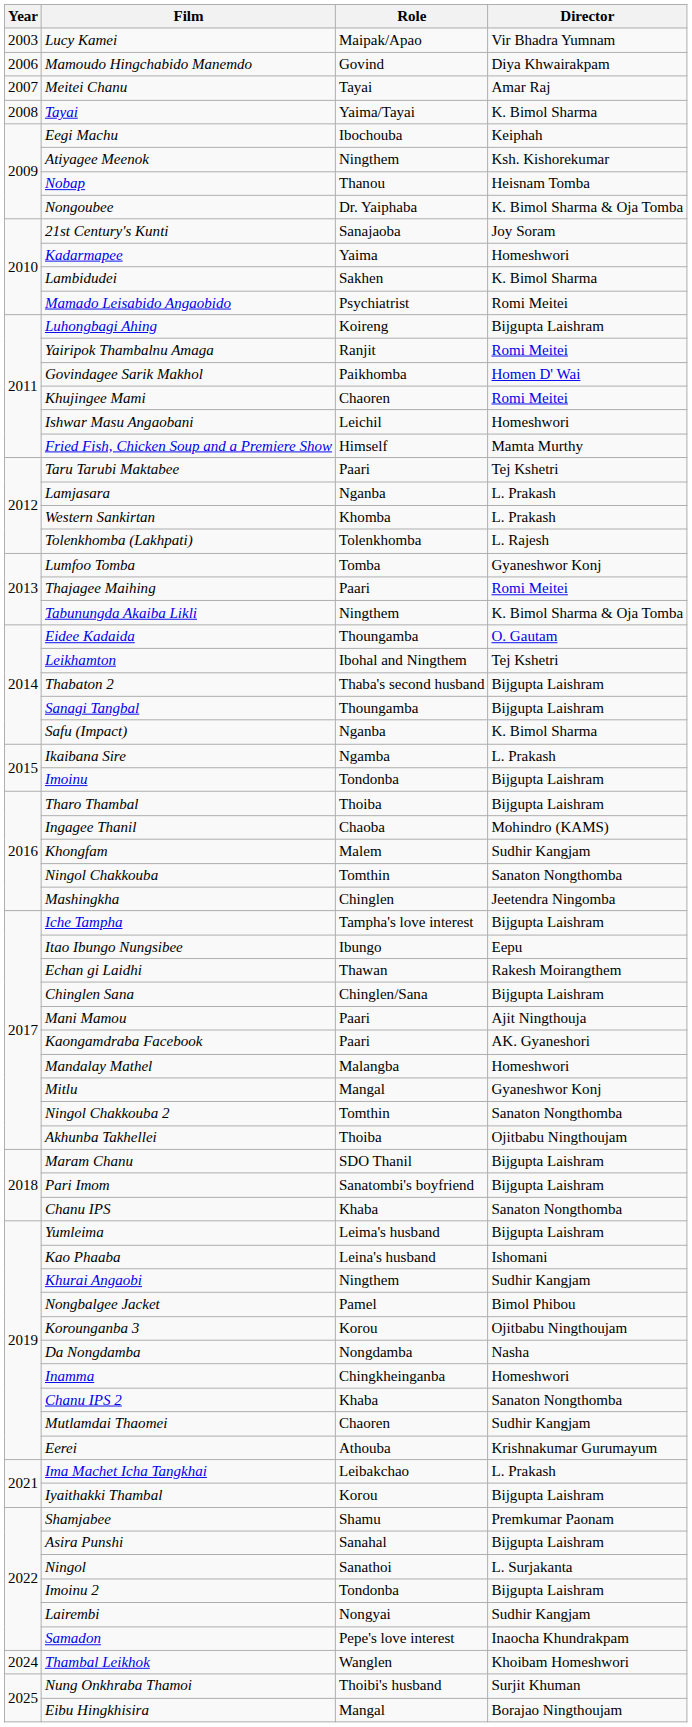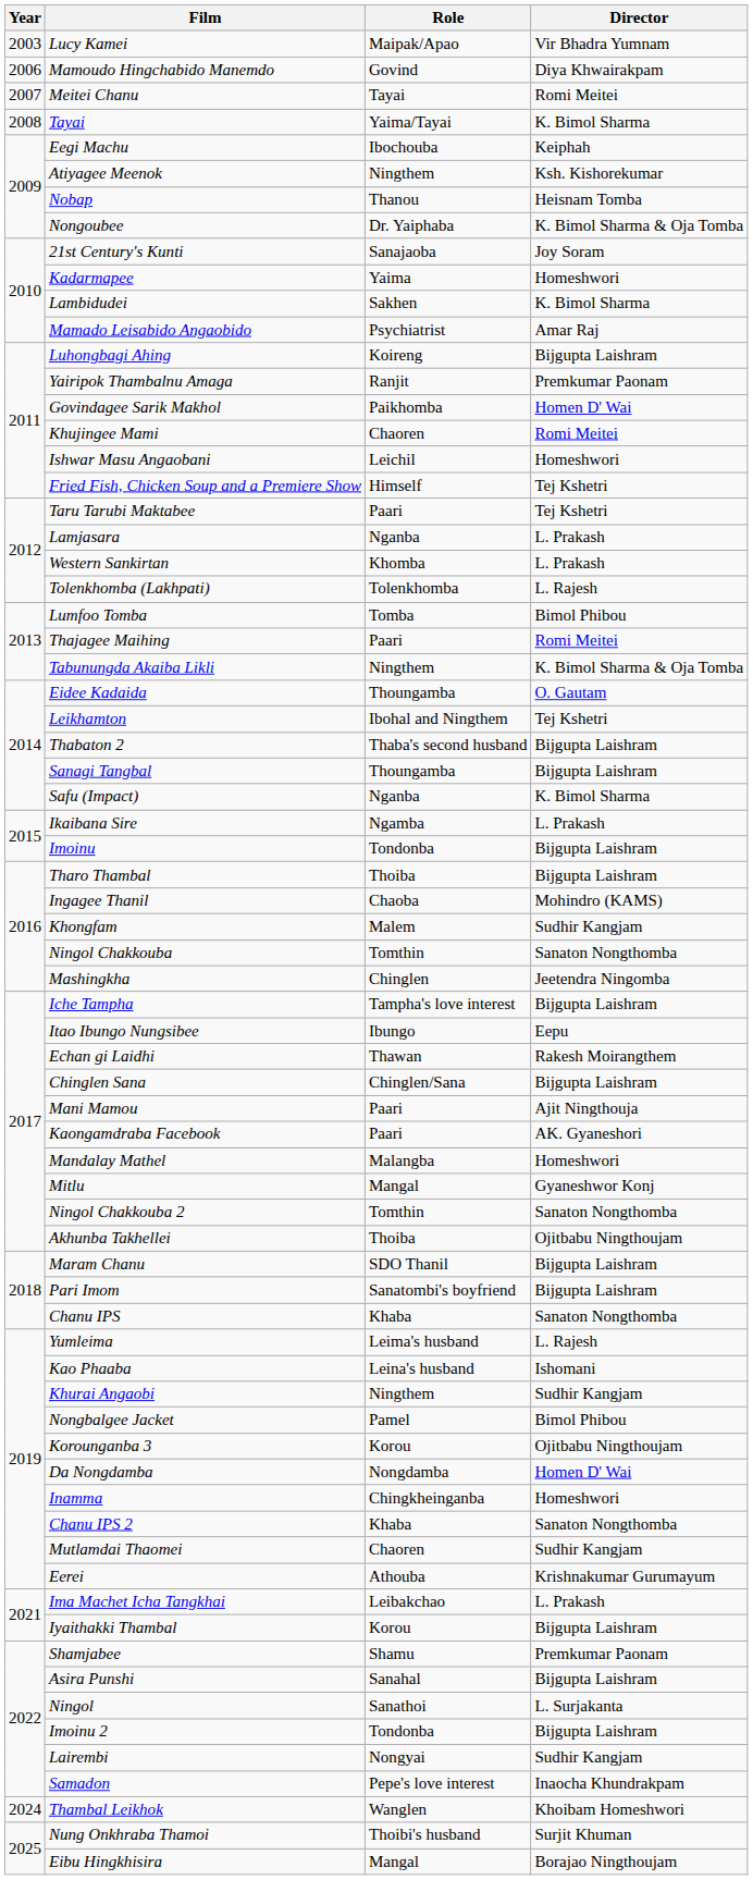 <table class="wikitable">
 <tr>
 <th>Year</th>
 <th>Film</th>
 <th>Role</th>
 <th>Director</th>
 </tr>
 <tr>
 <td>2003</td>
 <td><em>Lucy Kamei</em></td>
 <td>Maipak/Apao</td>
 <td>Vir Bhadra Yumnam</td>
 </tr>
 <tr>
 <td>2006</td>
 <td><em>Mamoudo Hingchabido Manemdo</em></td>
 <td>Govind</td>
 <td>Diya Khwairakpam</td>
 </tr>
 <tr>
 <td>2007</td>
 <td><em>Meitei Chanu</em></td>
 <td>Tayai</td>
-<td>Amar Raj</td>
+<td>Romi Meitei</td>
 </tr>
 <tr>
 <td>2008</td>
 <td><em><a href='#'>Tayai</a></em></td>
 <td>Yaima/Tayai</td>
 <td>K. Bimol Sharma</td>
 </tr>
 <tr>
 <td rowspan="4">2009</td>
 <td><em>Eegi Machu</em></td>
 <td>Ibochouba</td>
 <td>Keiphah</td>
 </tr>
 <tr>
 <td><em>Atiyagee Meenok</em></td>
 <td>Ningthem</td>
 <td>Ksh. Kishorekumar</td>
 </tr>
 <tr>
 <td><em><a href='#'>Nobap</a></em></td>
 <td>Thanou</td>
 <td>Heisnam Tomba</td>
 </tr>
 <tr>
 <td><em>Nongoubee</em></td>
 <td>Dr. Yaiphaba</td>
 <td>K. Bimol Sharma & Oja Tomba</td>
 </tr>
 <tr>
 <td rowspan="4">2010</td>
 <td><em>21st Century's Kunti</em></td>
 <td>Sanajaoba</td>
 <td>Joy Soram</td>
 </tr>
 <tr>
 <td><em><a href='#'>Kadarmapee</a></em></td>
 <td>Yaima</td>
 <td>Homeshwori</td>
 </tr>
 <tr>
 <td><em>Lambidudei</em></td>
 <td>Sakhen</td>
 <td>K. Bimol Sharma</td>
 </tr>
 <tr>
 <td><em><a href='#'>Mamado Leisabido Angaobido</a></em></td>
 <td>Psychiatrist</td>
-<td>Romi Meitei</td>
+<td>Amar Raj</td>
 </tr>
 <tr>
 <td rowspan="6">2011</td>
 <td><em><a href='#'>Luhongbagi Ahing</a></em></td>
 <td>Koireng</td>
 <td>Bijgupta Laishram</td>
 </tr>
 <tr>
 <td><em>Yairipok Thambalnu Amaga</em></td>
 <td>Ranjit</td>
-<td><a href='#'>Romi Meitei</a></td>
+<td>Premkumar Paonam</td>
 </tr>
 <tr>
 <td><em>Govindagee Sarik Makhol</em></td>
 <td>Paikhomba</td>
 <td><a href='#'>Homen D' Wai</a></td>
 </tr>
 <tr>
 <td><em>Khujingee Mami</em></td>
 <td>Chaoren</td>
 <td><a href='#'>Romi Meitei</a></td>
 </tr>
 <tr>
 <td><em>Ishwar Masu Angaobani</em></td>
 <td>Leichil</td>
 <td>Homeshwori</td>
 </tr>
 <tr>
 <td><em><a href='#'>Fried Fish, Chicken Soup and a Premiere Show</a></em></td>
 <td>Himself</td>
-<td>Mamta Murthy</td>
+<td>Tej Kshetri</td>
 </tr>
 <tr>
 <td rowspan="4">2012</td>
 <td><em>Taru Tarubi Maktabee</em></td>
 <td>Paari</td>
 <td>Tej Kshetri</td>
 </tr>
 <tr>
 <td><em>Lamjasara</em></td>
 <td>Nganba</td>
 <td>L. Prakash</td>
 </tr>
 <tr>
 <td><em>Western Sankirtan</em></td>
 <td>Khomba</td>
 <td>L. Prakash</td>
 </tr>
 <tr>
 <td><em>Tolenkhomba (Lakhpati)</em></td>
 <td>Tolenkhomba</td>
 <td>L. Rajesh</td>
 </tr>
 <tr>
 <td rowspan="3">2013</td>
 <td><em>Lumfoo Tomba</em></td>
 <td>Tomba</td>
-<td>Gyaneshwor Konj</td>
+<td>Bimol Phibou</td>
 </tr>
 <tr>
 <td><em>Thajagee Maihing</em></td>
 <td>Paari</td>
 <td><a href='#'>Romi Meitei</a></td>
 </tr>
 <tr>
 <td><em><a href='#'>Tabunungda Akaiba Likli</a></em></td>
 <td>Ningthem</td>
 <td>K. Bimol Sharma & Oja Tomba</td>
 </tr>
 <tr>
 <td rowspan="5">2014</td>
 <td><em><a href='#'>Eidee Kadaida</a></em></td>
 <td>Thoungamba</td>
 <td><a href='#'>O. Gautam</a></td>
 </tr>
 <tr>
 <td><em><a href='#'>Leikhamton</a></em></td>
 <td>Ibohal and Ningthem</td>
 <td>Tej Kshetri</td>
 </tr>
 <tr>
 <td><em>Thabaton 2</em></td>
 <td>Thaba's second husband</td>
 <td>Bijgupta Laishram</td>
 </tr>
 <tr>
 <td><em><a href='#'>Sanagi Tangbal</a></em></td>
 <td>Thoungamba</td>
 <td>Bijgupta Laishram</td>
 </tr>
 <tr>
 <td><em>Safu (Impact)</em></td>
 <td>Nganba</td>
 <td>K. Bimol Sharma</td>
 </tr>
 <tr>
 <td rowspan="2">2015</td>
 <td><em>Ikaibana Sire</em></td>
 <td>Ngamba</td>
 <td>L. Prakash</td>
 </tr>
 <tr>
 <td><em><a href='#'>Imoinu</a></em></td>
 <td>Tondonba</td>
 <td>Bijgupta Laishram</td>
 </tr>
 <tr>
 <td rowspan="5">2016</td>
 <td><em>Tharo Thambal</em></td>
 <td>Thoiba</td>
 <td>Bijgupta Laishram</td>
 </tr>
 <tr>
 <td><em>Ingagee Thanil</em></td>
 <td>Chaoba</td>
 <td>Mohindro (KAMS)</td>
 </tr>
 <tr>
 <td><em>Khongfam</em></td>
 <td>Malem</td>
 <td>Sudhir Kangjam</td>
 </tr>
 <tr>
 <td><em>Ningol Chakkouba</em></td>
 <td>Tomthin</td>
 <td>Sanaton Nongthomba</td>
 </tr>
 <tr>
 <td><em>Mashingkha</em></td>
 <td>Chinglen</td>
 <td>Jeetendra Ningomba</td>
 </tr>
 <tr>
 <td rowspan="10">2017</td>
 <td><em><a href='#'>Iche Tampha</a></em></td>
 <td>Tampha's love interest</td>
 <td>Bijgupta Laishram</td>
 </tr>
 <tr>
 <td><em>Itao Ibungo Nungsibee</em></td>
 <td>Ibungo</td>
 <td>Eepu</td>
 </tr>
 <tr>
 <td><em>Echan gi Laidhi</em></td>
 <td>Thawan</td>
 <td>Rakesh Moirangthem</td>
 </tr>
 <tr>
 <td><em>Chinglen Sana</em></td>
 <td>Chinglen/Sana</td>
 <td>Bijgupta Laishram</td>
 </tr>
 <tr>
 <td><em>Mani Mamou</em></td>
 <td>Paari</td>
 <td>Ajit Ningthouja</td>
 </tr>
 <tr>
 <td><em>Kaongamdraba Facebook</em></td>
 <td>Paari</td>
 <td>AK. Gyaneshori</td>
 </tr>
 <tr>
 <td><em>Mandalay Mathel</em></td>
 <td>Malangba</td>
 <td>Homeshwori</td>
 </tr>
 <tr>
 <td><em>Mitlu</em></td>
 <td>Mangal</td>
 <td>Gyaneshwor Konj</td>
 </tr>
 <tr>
 <td><em>Ningol Chakkouba 2</em></td>
 <td>Tomthin</td>
 <td>Sanaton Nongthomba</td>
 </tr>
 <tr>
 <td><em>Akhunba Takhellei</em></td>
 <td>Thoiba</td>
 <td>Ojitbabu Ningthoujam</td>
 </tr>
 <tr>
 <td rowspan="3">2018</td>
 <td><em>Maram Chanu</em></td>
 <td>SDO Thanil</td>
 <td>Bijgupta Laishram</td>
 </tr>
 <tr>
 <td><em>Pari Imom</em></td>
 <td>Sanatombi's boyfriend</td>
 <td>Bijgupta Laishram</td>
 </tr>
 <tr>
 <td><em>Chanu IPS</em></td>
 <td>Khaba</td>
 <td>Sanaton Nongthomba</td>
 </tr>
 <tr>
 <td rowspan="10">2019</td>
 <td><em>Yumleima</em></td>
 <td>Leima's husband</td>
-<td>Bijgupta Laishram</td>
+<td>L. Rajesh</td>
 </tr>
 <tr>
 <td><em>Kao Phaaba</em></td>
 <td>Leina's husband</td>
 <td>Ishomani</td>
 </tr>
 <tr>
 <td><em><a href='#'>Khurai Angaobi</a></em></td>
 <td>Ningthem</td>
 <td>Sudhir Kangjam</td>
 </tr>
 <tr>
 <td><em>Nongbalgee Jacket</em></td>
 <td>Pamel</td>
 <td>Bimol Phibou</td>
 </tr>
 <tr>
 <td><em>Korounganba 3</em></td>
 <td>Korou</td>
 <td>Ojitbabu Ningthoujam</td>
 </tr>
 <tr>
 <td><em>Da Nongdamba</em></td>
 <td>Nongdamba</td>
-<td>Nasha</td>
+<td><a href='#'>Homen D' Wai</a></td>
 </tr>
 <tr>
 <td><em><a href='#'>Inamma</a></em></td>
 <td>Chingkheinganba</td>
 <td>Homeshwori</td>
 </tr>
 <tr>
 <td><em><a href='#'>Chanu IPS 2</a></em></td>
 <td>Khaba</td>
 <td>Sanaton Nongthomba</td>
 </tr>
 <tr>
 <td><em>Mutlamdai Thaomei</em></td>
 <td>Chaoren</td>
 <td>Sudhir Kangjam</td>
 </tr>
 <tr>
 <td><em>Eerei</em></td>
 <td>Athouba</td>
 <td>Krishnakumar Gurumayum</td>
 </tr>
 <tr>
 <td rowspan="2">2021</td>
 <td><em><a href='#'>Ima Machet Icha Tangkhai</a></em></td>
 <td>Leibakchao</td>
 <td>L. Prakash</td>
 </tr>
 <tr>
 <td><em>Iyaithakki Thambal</em></td>
 <td>Korou</td>
 <td>Bijgupta Laishram</td>
 </tr>
 <tr>
 <td rowspan="6">2022</td>
 <td><em>Shamjabee</em></td>
 <td>Shamu</td>
 <td>Premkumar Paonam</td>
 </tr>
 <tr>
 <td><em>Asira Punshi</em></td>
 <td>Sanahal</td>
 <td>Bijgupta Laishram</td>
 </tr>
 <tr>
 <td><em>Ningol</em></td>
 <td>Sanathoi</td>
 <td>L. Surjakanta</td>
 </tr>
 <tr>
 <td><em>Imoinu 2</em></td>
 <td>Tondonba</td>
 <td>Bijgupta Laishram</td>
 </tr>
 <tr>
 <td><em>Lairembi</em></td>
 <td>Nongyai</td>
 <td>Sudhir Kangjam</td>
 </tr>
 <tr>
 <td><em><a href='#'>Samadon</a></em></td>
 <td>Pepe's love interest</td>
 <td>Inaocha Khundrakpam</td>
 </tr>
 <tr>
 <td>2024</td>
 <td><em><a href='#'>Thambal Leikhok</a></em></td>
 <td>Wanglen</td>
 <td>Khoibam Homeshwori</td>
 </tr>
 <tr>
 <td rowspan="2">2025</td>
 <td><em>Nung Onkhraba Thamoi</em></td>
 <td>Thoibi's husband</td>
 <td>Surjit Khuman</td>
 </tr>
 <tr>
 <td><em>Eibu Hingkhisira</em></td>
 <td>Mangal</td>
 <td>Borajao Ningthoujam</td>
 </tr>
 </table>
